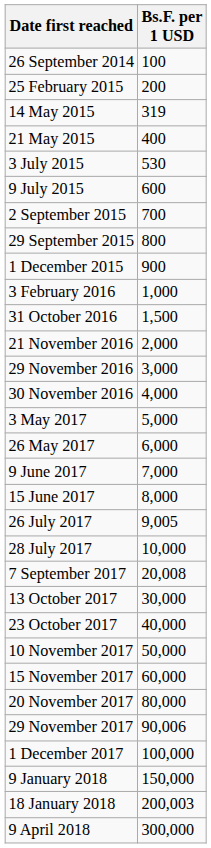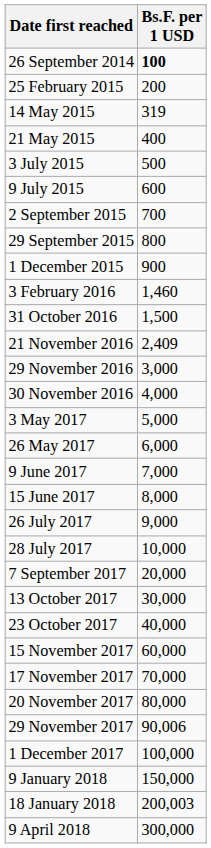 <table class=wikitable align=right>
 <tr>
 <th>Date first reached</th>
 <th>Bs.F. per<br>1 USD</th>
 </tr>
 <tr>
 <td>26 September 2014</td>
-<td>100</td>
+<td><strong>100</strong></td>
 </tr>
 <tr>
 <td>25 February 2015</td>
 <td>200</td>
 </tr>
 <tr>
 <td>14 May 2015</td>
 <td>319</td>
 </tr>
 <tr>
 <td>21 May 2015</td>
 <td>400</td>
 </tr>
 <tr>
 <td>3 July 2015</td>
-<td>530</td>
+<td>500</td>
 </tr>
 <tr>
 <td>9 July 2015</td>
 <td>600</td>
 </tr>
 <tr>
 <td>2 September 2015</td>
 <td>700</td>
 </tr>
 <tr>
 <td>29 September 2015</td>
 <td>800</td>
 </tr>
 <tr>
 <td>1 December 2015</td>
 <td>900 </td>
 </tr>
 <tr>
 <td>3 February 2016</td>
-<td>1,000</td>
+<td>1,460</td>
 </tr>
 <tr>
 <td>31 October 2016</td>
 <td>1,500</td>
 </tr>
 <tr>
 <td>21 November 2016</td>
-<td>2,000</td>
+<td>2,409</td>
 </tr>
 <tr>
 <td>29 November 2016</td>
 <td>3,000</td>
 </tr>
 <tr>
 <td>30 November 2016</td>
 <td>4,000</td>
 </tr>
 <tr>
 <td>3 May 2017</td>
 <td>5,000</td>
 </tr>
 <tr>
 <td>26 May 2017</td>
 <td>6,000</td>
 </tr>
 <tr>
 <td>9 June 2017</td>
 <td>7,000</td>
 </tr>
 <tr>
 <td>15 June 2017</td>
 <td>8,000</td>
 </tr>
 <tr>
 <td>26 July 2017</td>
-<td>9,005</td>
+<td>9,000</td>
 </tr>
 <tr>
 <td>28 July 2017</td>
 <td>10,000</td>
 </tr>
 <tr>
 <td>7 September 2017</td>
-<td>20,008</td>
+<td>20,000</td>
 </tr>
 <tr>
 <td>13 October 2017</td>
 <td>30,000</td>
 </tr>
 <tr>
 <td>23 October 2017</td>
 <td>40,000</td>
 </tr>
 <tr>
-<td>10 November 2017</td>
-<td>50,000</td>
+<td>15 November 2017</td>
+<td>60,000</td>
 </tr>
 <tr>
-<td>15 November 2017</td>
-<td>60,000</td>
+<td>17 November 2017</td>
+<td>70,000</td>
 </tr>
 <tr>
 <td>20 November 2017</td>
 <td>80,000</td>
 </tr>
 <tr>
 <td>29 November 2017</td>
 <td>90,006</td>
 </tr>
 <tr>
 <td>1 December 2017</td>
 <td>100,000</td>
 </tr>
 <tr>
 <td>9 January 2018</td>
 <td>150,000</td>
 </tr>
 <tr>
 <td>18 January 2018</td>
 <td>200,003</td>
 </tr>
 <tr>
 <td>9 April 2018</td>
 <td>300,000</td>
 </tr>
 </table>
